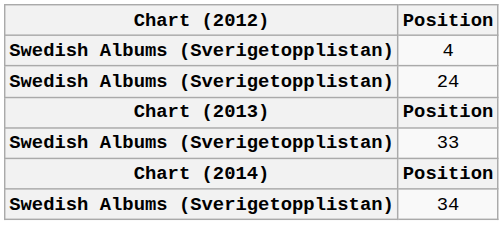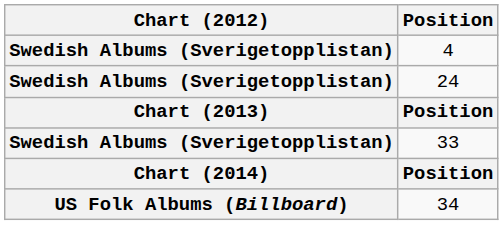 <table class="wikitable plainrowheaders" style="text-align:center">
 <tr>
 <th scope="col">Chart (2012)</th>
 <th scope="col">Position</th>
 </tr>
 <tr>
 <th scope="row">Swedish Albums (Sverigetopplistan)</th>
 <td>4</td>
 </tr>
 <tr>
 <th scope="row">Swedish Albums (Sverigetopplistan)</th>
 <td>24</td>
 </tr>
 <tr>
 <th scope="col">Chart (2013)</th>
 <th scope="col">Position</th>
 </tr>
 <tr>
 <th scope="row">Swedish Albums (Sverigetopplistan)</th>
 <td>33</td>
 </tr>
 <tr>
 <th scope="col">Chart (2014)</th>
 <th scope="col">Position</th>
 </tr>
 <tr>
-<th scope="row">Swedish Albums (Sverigetopplistan)</th>
+<th scope="row">US Folk Albums (<em>Billboard</em>)</th>
 <td>34</td>
 </tr>
 </table>
